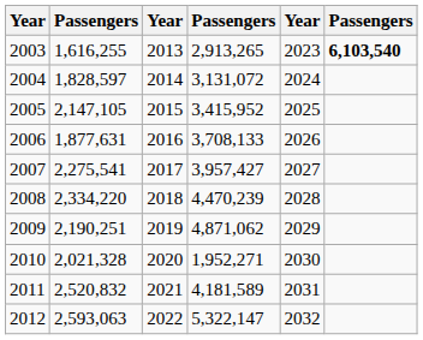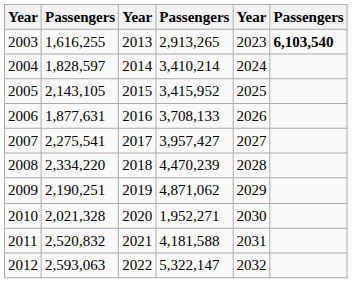 <table class="wikitable" style="font-size: 95%;text-align:left">
 <tr>
 <th>Year</th>
 <th>Passengers</th>
 <th>Year</th>
 <th>Passengers</th>
 <th>Year</th>
 <th>Passengers</th>
 </tr>
 <tr>
 <td>2003</td>
 <td>1,616,255</td>
 <td>2013</td>
 <td>2,913,265</td>
 <td>2023</td>
 <td><strong>6,103,540</strong></td>
 </tr>
 <tr>
 <td>2004</td>
 <td>1,828,597</td>
 <td>2014</td>
-<td>3,131,072</td>
+<td>3,410,214</td>
 <td>2024</td>
 <td></td>
 </tr>
 <tr>
 <td>2005</td>
-<td>2,147,105</td>
+<td>2,143,105</td>
 <td>2015</td>
 <td>3,415,952</td>
 <td>2025</td>
 <td></td>
 </tr>
 <tr>
 <td>2006</td>
 <td>1,877,631</td>
 <td>2016</td>
 <td>3,708,133</td>
 <td>2026</td>
 <td></td>
 </tr>
 <tr>
 <td>2007</td>
 <td>2,275,541</td>
 <td>2017</td>
 <td>3,957,427</td>
 <td>2027</td>
 <td></td>
 </tr>
 <tr>
 <td>2008</td>
 <td>2,334,220</td>
 <td>2018</td>
 <td>4,470,239</td>
 <td>2028</td>
 <td></td>
 </tr>
 <tr>
 <td>2009</td>
 <td>2,190,251</td>
 <td>2019</td>
 <td>4,871,062</td>
 <td>2029</td>
 <td></td>
 </tr>
 <tr>
 <td>2010</td>
 <td>2,021,328</td>
 <td>2020</td>
 <td>1,952,271</td>
 <td>2030</td>
 <td></td>
 </tr>
 <tr>
 <td>2011</td>
 <td>2,520,832</td>
 <td>2021</td>
-<td>4,181,589</td>
+<td>4,181,588</td>
 <td>2031</td>
 <td></td>
 </tr>
 <tr>
 <td>2012</td>
 <td>2,593,063</td>
 <td>2022</td>
 <td>5,322,147</td>
 <td>2032</td>
 <td></td>
 </tr>
 </table>
